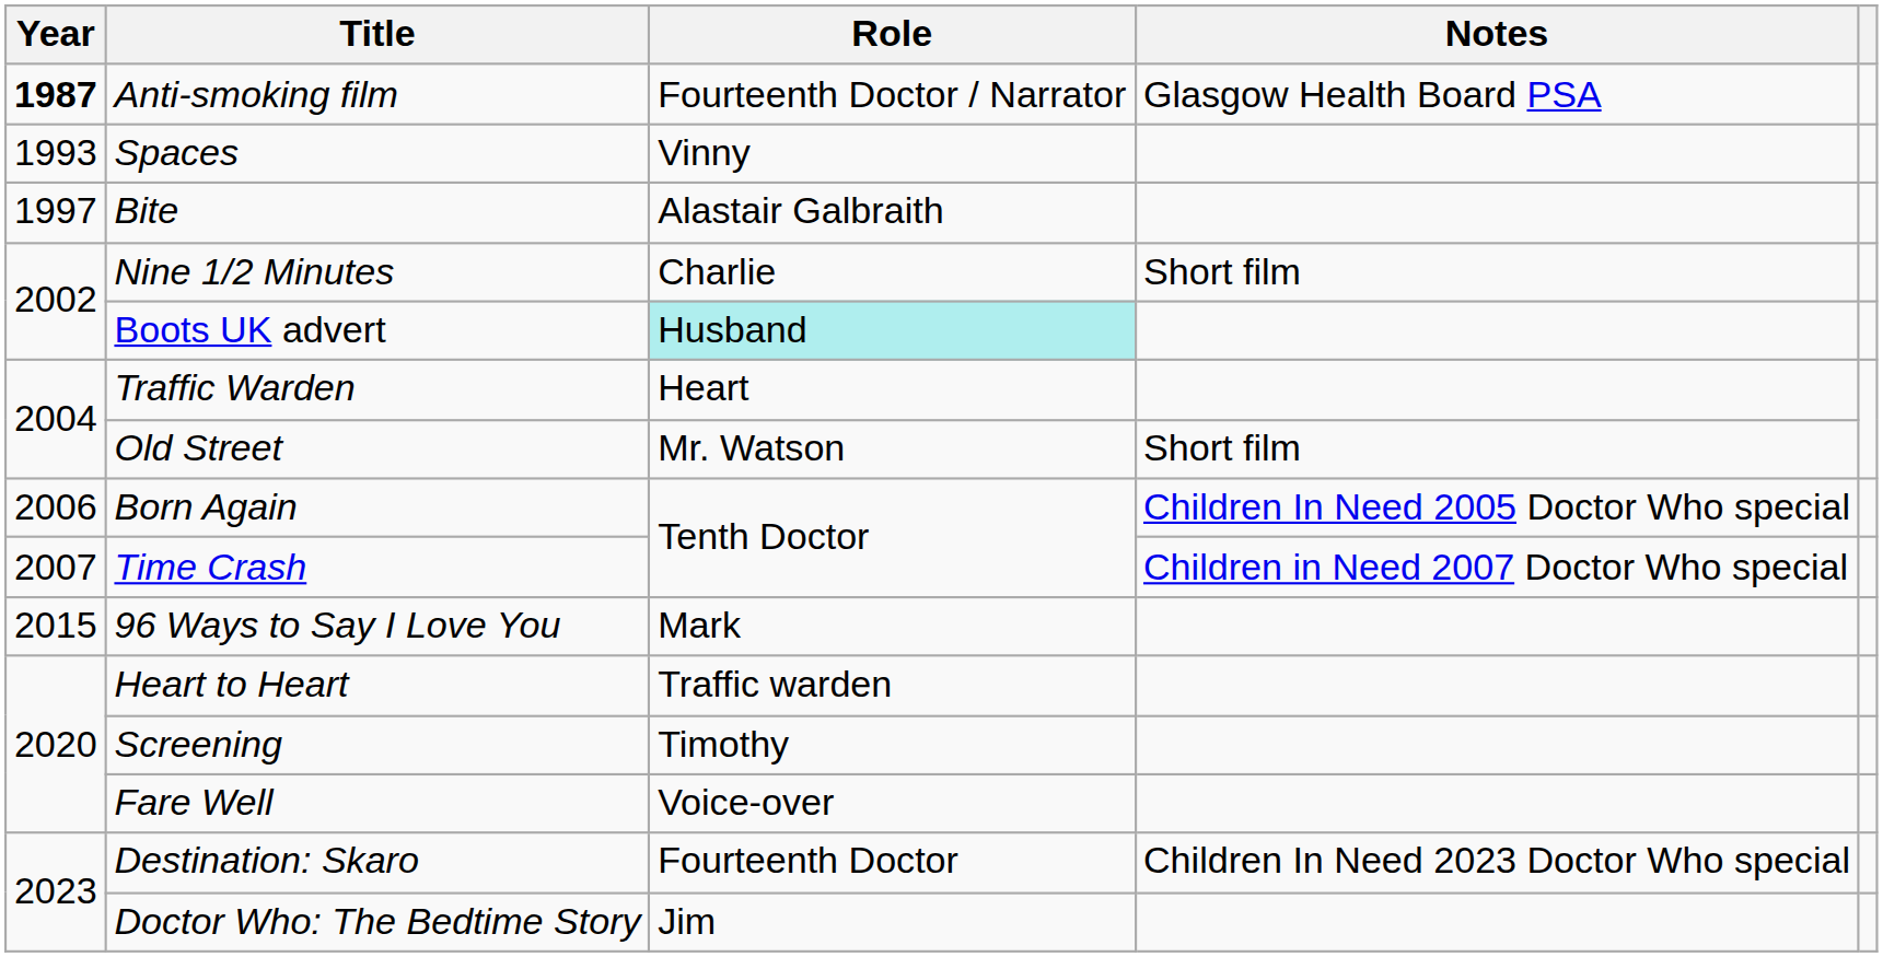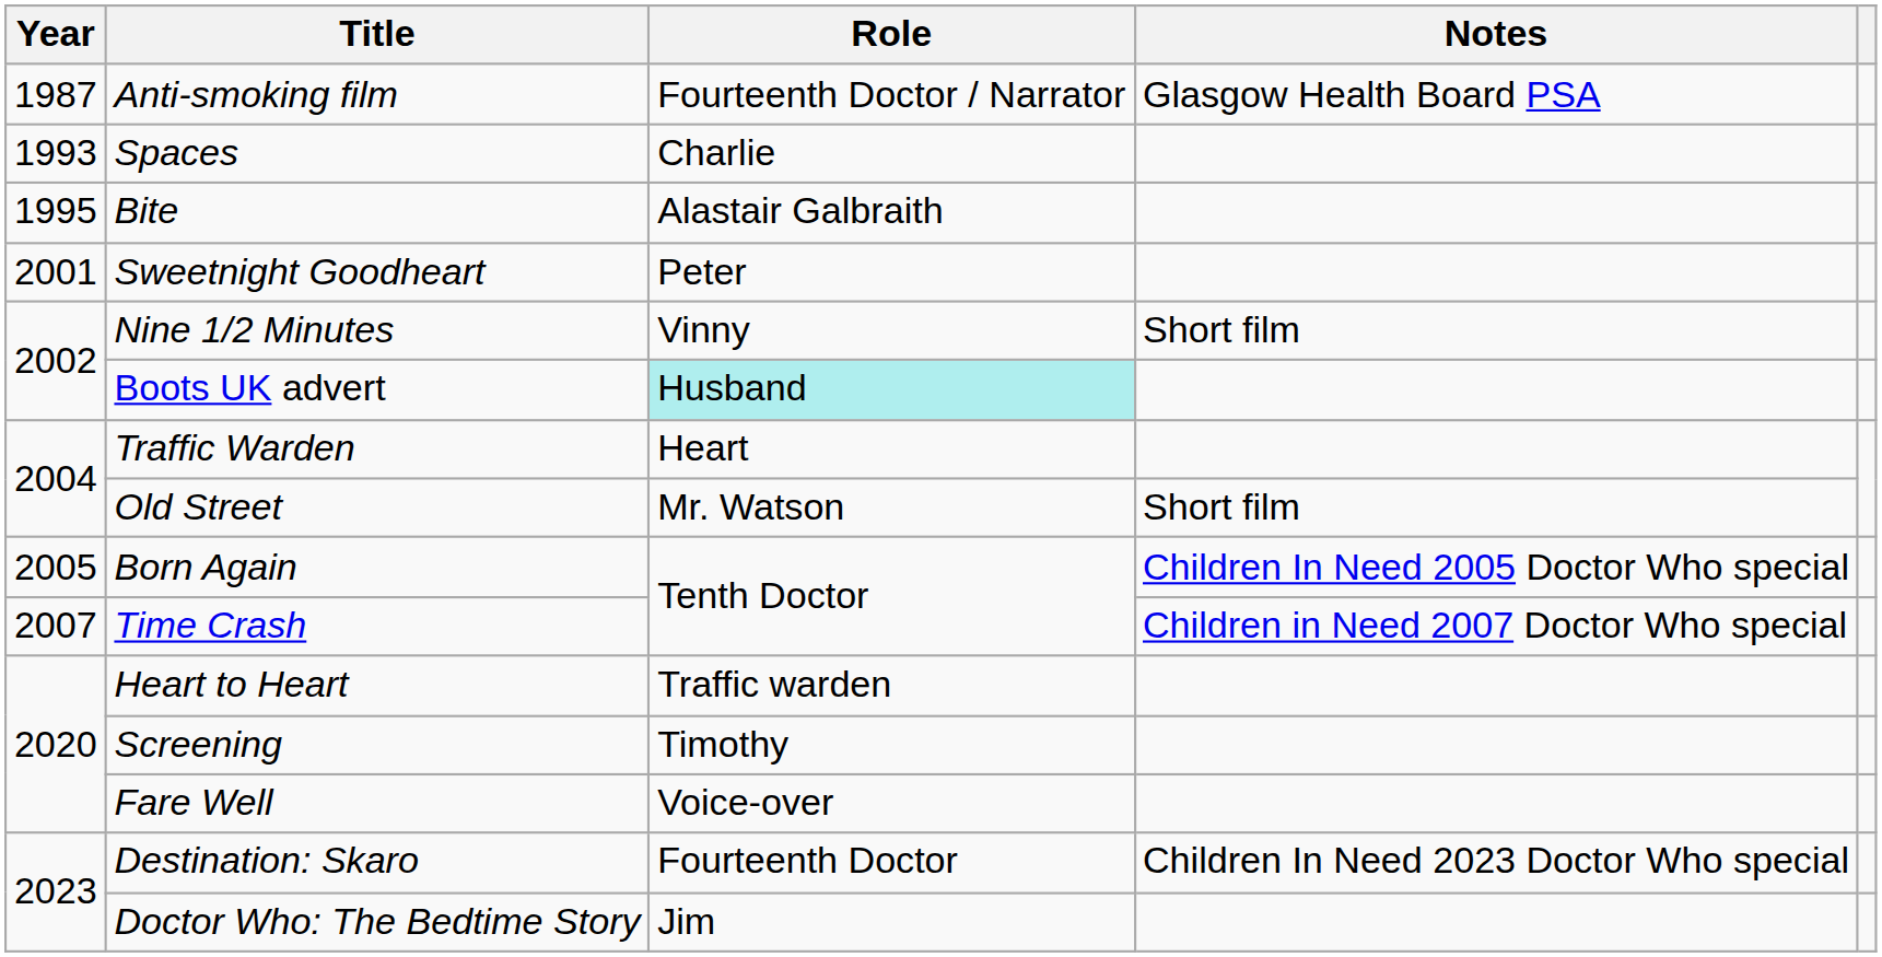 <table class="wikitable sortable">
 <tr>
 <th>Year</th>
 <th>Title</th>
 <th>Role</th>
 <th>Notes</th>
 <th class="unsortable"></th>
 </tr>
 <tr>
-<td><strong>1987</strong></td>
+<td>1987</td>
 <td><em>Anti-smoking film</em></td>
 <td>Fourteenth Doctor / Narrator</td>
 <td>Glasgow Health Board <a href='#'>PSA</a></td>
 <td></td>
 </tr>
 <tr>
 <td>1993</td>
 <td><em>Spaces</em></td>
-<td>Vinny</td>
+<td>Charlie</td>
 <td></td>
 <td></td>
 </tr>
 <tr>
-<td>1997</td>
+<td>1995</td>
 <td><em>Bite</em></td>
 <td>Alastair Galbraith</td>
 <td></td>
 <td></td>
 </tr>
 <tr>
+<td>2001</td>
+<td><em>Sweetnight Goodheart</em></td>
+<td>Peter</td>
+<td></td>
+<td></td>
+</tr>
+<tr>
 <td rowspan=2>2002</td>
 <td><em>Nine 1/2 Minutes</em></td>
-<td>Charlie</td>
+<td>Vinny</td>
 <td>Short film</td>
 <td></td>
 </tr>
 <tr>
 <td><a href='#'>Boots UK</a> advert</td>
 <td style="background: paleturquoise;">Husband</td>
 <td></td>
 <td></td>
 </tr>
 <tr>
 <td rowspan="2">2004</td>
 <td><em>Traffic Warden</em></td>
 <td>Heart</td>
 <td></td>
 <td rowspan="2"></td>
 </tr>
 <tr>
 <td><em>Old Street</em></td>
 <td>Mr. Watson</td>
 <td>Short film</td>
 </tr>
 <tr>
-<td>2006</td>
+<td>2005</td>
 <td><em>Born Again</em></td>
 <td rowspan="2">Tenth Doctor</td>
 <td><a href='#'>Children In Need 2005</a> Doctor Who special</td>
 <td></td>
 </tr>
 <tr>
 <td>2007</td>
 <td><em><a href='#'>Time Crash</a></em></td>
 <td><a href='#'>Children in Need 2007</a> Doctor Who special</td>
-<td></td>
-</tr>
-<tr>
-<td>2015</td>
-<td><em>96 Ways to Say I Love You</em></td>
-<td>Mark</td>
-<td></td>
 <td></td>
 </tr>
 <tr>
 <td rowspan=3>2020</td>
 <td><em>Heart to Heart</em></td>
 <td>Traffic warden</td>
 <td></td>
 <td></td>
 </tr>
 <tr>
 <td><em>Screening</em></td>
 <td>Timothy</td>
 <td></td>
 <td></td>
 </tr>
 <tr>
 <td><em>Fare Well</em></td>
 <td>Voice-over</td>
 <td></td>
 <td></td>
 </tr>
 <tr>
 <td rowspan="2">2023</td>
 <td><em>Destination: Skaro</em></td>
 <td>Fourteenth Doctor</td>
 <td>Children In Need 2023 Doctor Who special</td>
 <td></td>
 </tr>
 <tr>
 <td><em>Doctor Who: The Bedtime Story</em></td>
 <td>Jim</td>
 <td></td>
 <td></td>
 </tr>
 </table>
